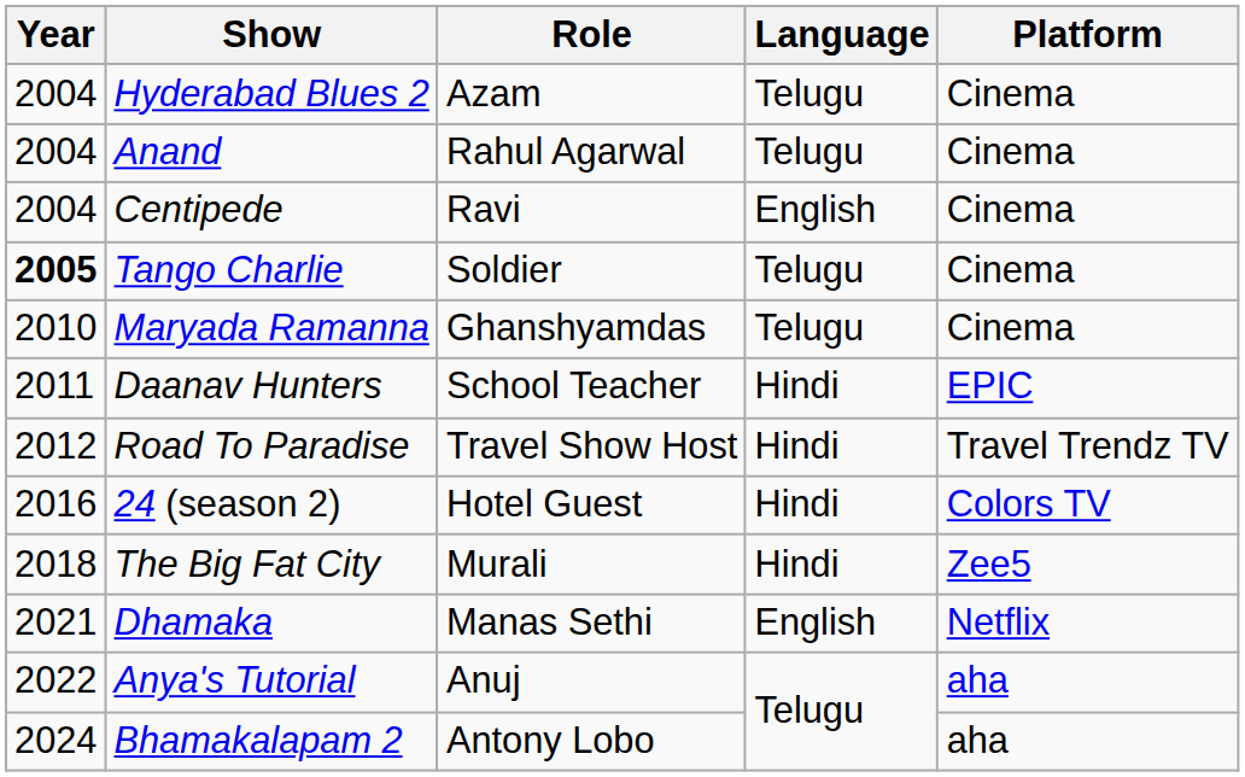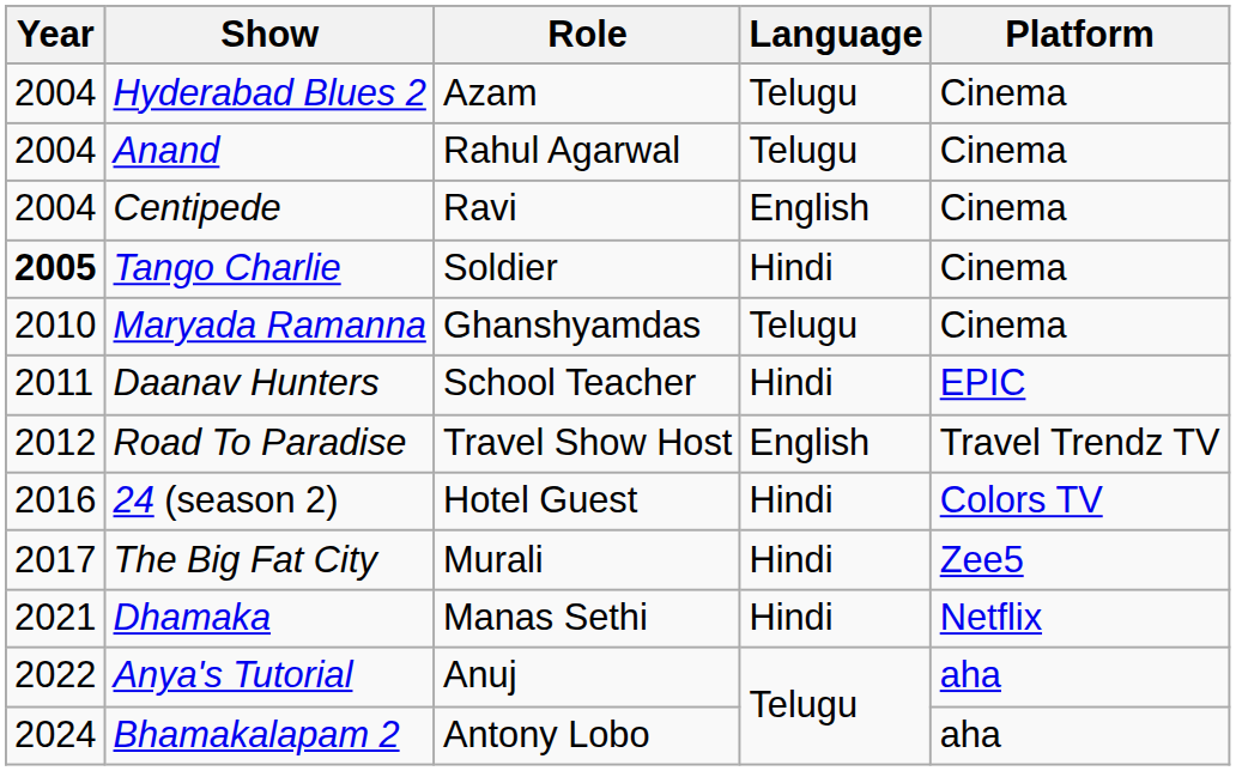 <table class="wikitable">
 <tr style="background:#ccc; text-align:center;">
 <th>Year</th>
 <th>Show</th>
 <th>Role</th>
 <th>Language</th>
 <th>Platform</th>
 </tr>
 <tr>
 <td>2004</td>
 <td><em><a href='#'>Hyderabad Blues 2</a></em></td>
 <td>Azam</td>
 <td>Telugu</td>
 <td>Cinema</td>
 </tr>
 <tr>
 <td>2004</td>
 <td><em><a href='#'>Anand</a></em></td>
 <td>Rahul Agarwal</td>
 <td>Telugu</td>
 <td>Cinema</td>
 </tr>
 <tr>
 <td>2004</td>
 <td><em>Centipede</em></td>
 <td>Ravi</td>
 <td>English</td>
 <td>Cinema</td>
 </tr>
 <tr>
 <td><strong>2005</strong></td>
 <td><em><a href='#'>Tango Charlie</a></em></td>
 <td>Soldier</td>
-<td>Telugu</td>
+<td>Hindi</td>
 <td>Cinema</td>
 </tr>
 <tr>
 <td>2010</td>
 <td><em><a href='#'>Maryada Ramanna</a></em></td>
 <td>Ghanshyamdas</td>
 <td>Telugu</td>
 <td>Cinema</td>
 </tr>
 <tr>
 <td>2011</td>
 <td><em>Daanav Hunters</em></td>
 <td>School Teacher</td>
 <td>Hindi</td>
 <td><a href='#'>EPIC</a></td>
 </tr>
 <tr>
 <td>2012</td>
 <td><em>Road To Paradise</em></td>
 <td>Travel Show Host</td>
-<td>Hindi</td>
+<td>English</td>
 <td>Travel Trendz TV</td>
 </tr>
 <tr>
 <td>2016</td>
 <td><em><a href='#'>24</a></em> (season 2)</td>
 <td>Hotel Guest</td>
 <td>Hindi</td>
 <td><a href='#'>Colors TV</a></td>
 </tr>
 <tr>
-<td>2018</td>
+<td>2017</td>
 <td><em>The Big Fat City</em></td>
 <td>Murali</td>
 <td>Hindi</td>
 <td><a href='#'>Zee5</a></td>
 </tr>
 <tr>
 <td>2021</td>
 <td><em><a href='#'>Dhamaka</a></em></td>
 <td>Manas Sethi</td>
-<td>English</td>
+<td>Hindi</td>
 <td><a href='#'>Netflix</a></td>
 </tr>
 <tr>
 <td>2022</td>
 <td><em><a href='#'>Anya's Tutorial</a></em></td>
 <td>Anuj</td>
 <td rowspan="2">Telugu</td>
 <td><a href='#'>aha</a></td>
 </tr>
 <tr>
 <td>2024</td>
 <td><em><a href='#'>Bhamakalapam 2</a></em></td>
 <td>Antony Lobo</td>
 <td>aha</td>
 </tr>
 </table>
